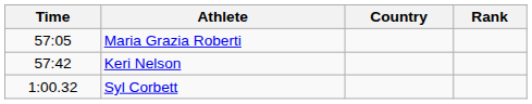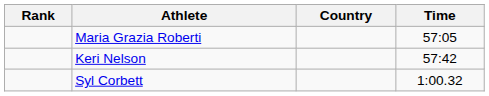 <table class="wikitable" width=40% style="font-size:90%; text-align:center;">
 <tr>
-<th>Time</th>
+<th>Rank</th>
 <th>Athlete</th>
 <th>Country</th>
-<th>Rank</th>
+<th>Time</th>
 </tr>
 <tr>
-<td>57:05</td>
+<td></td>
 <td align=left><a href='#'>Maria Grazia Roberti</a></td>
 <td align=left></td>
-<td></td>
+<td>57:05</td>
 </tr>
 <tr>
-<td>57:42</td>
+<td></td>
 <td align=left><a href='#'>Keri Nelson</a></td>
 <td align=left></td>
-<td></td>
+<td>57:42</td>
 </tr>
 <tr>
-<td>1:00.32</td>
+<td></td>
 <td align=left><a href='#'>Syl Corbett</a></td>
 <td align=left></td>
-<td></td>
+<td>1:00.32</td>
 </tr>
 </table>
